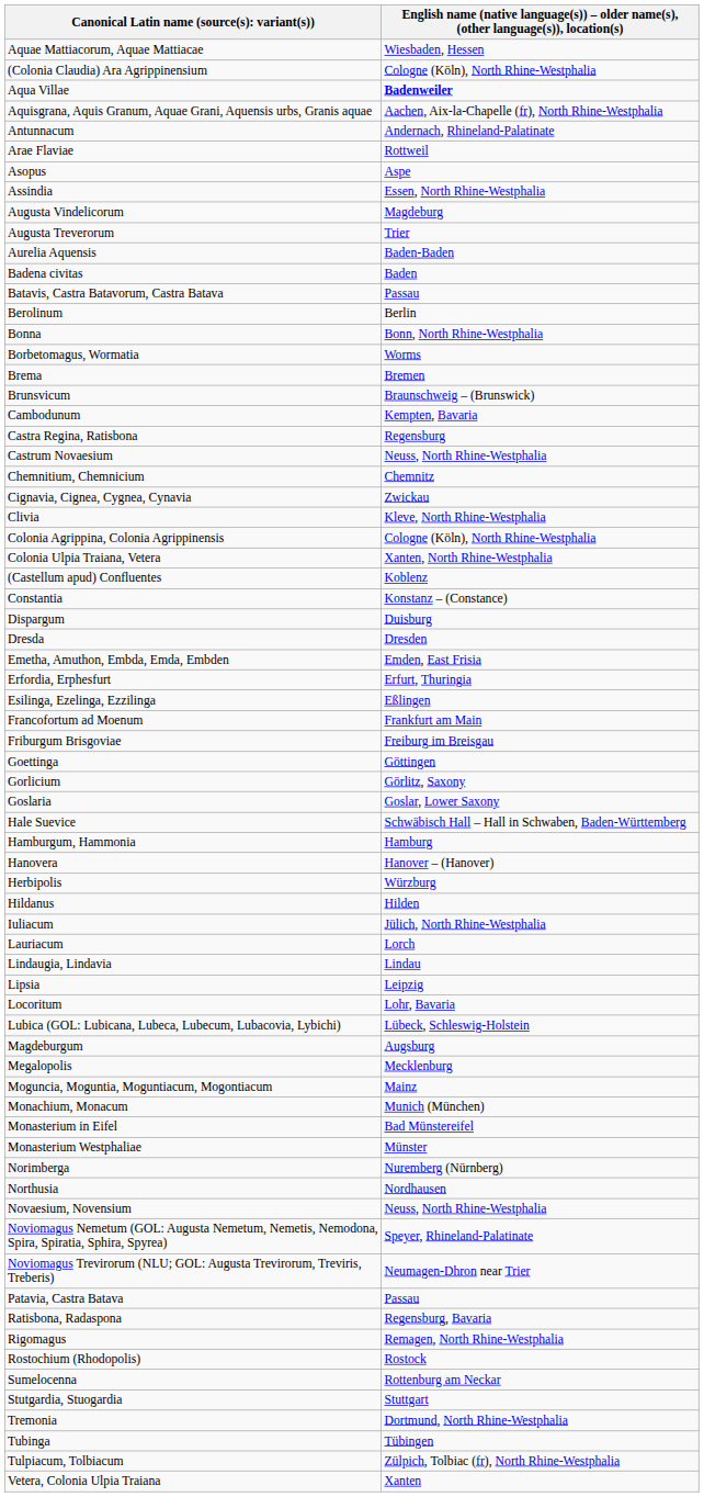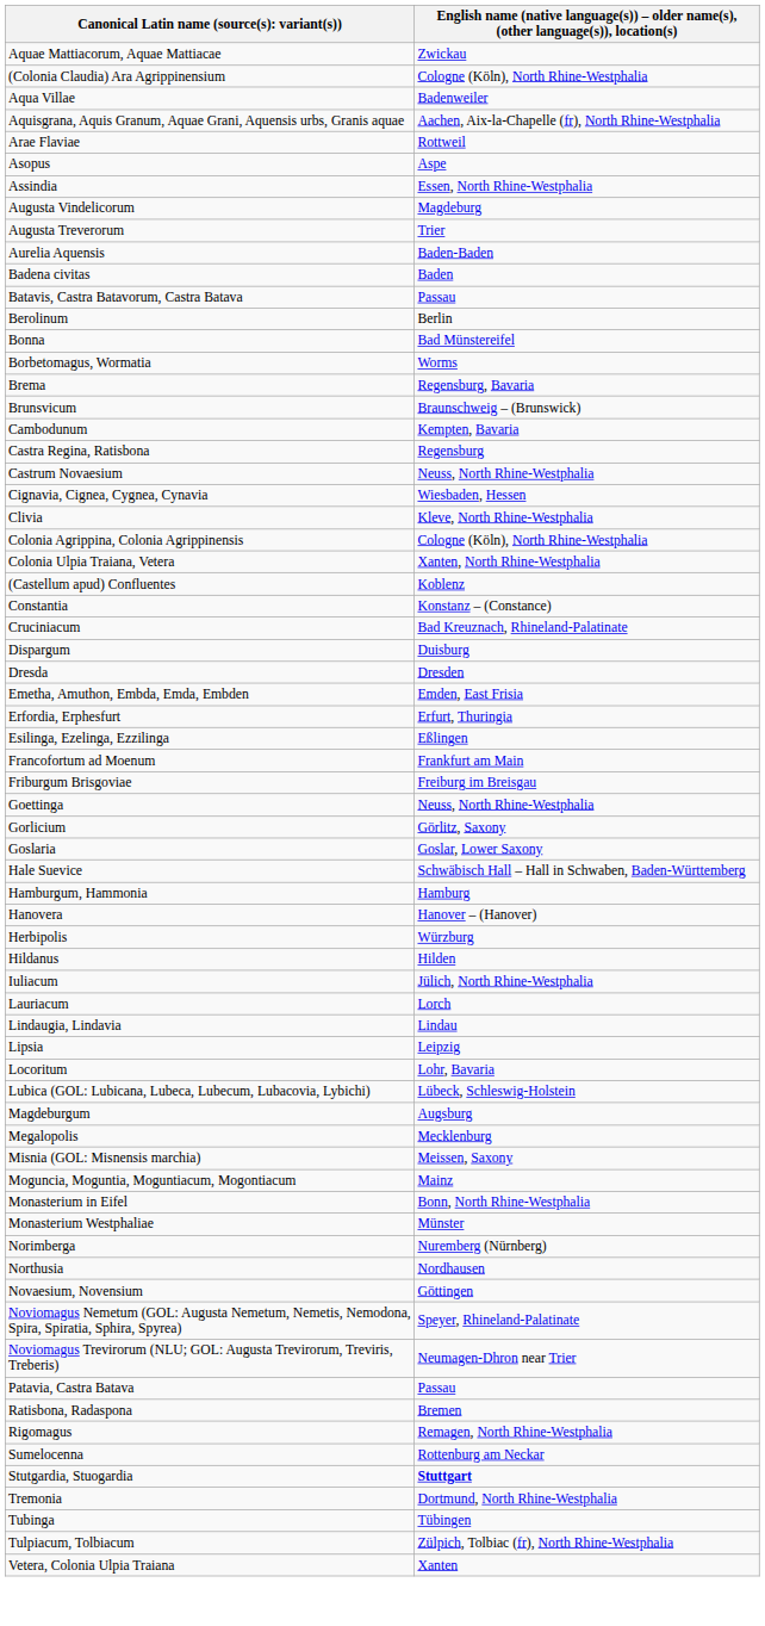 <table class="wikitable sortable">
 <tr>
 <th>Canonical Latin name (source(s): variant(s))</th>
 <th>English name (native language(s)) – older name(s), (other language(s)), location(s)</th>
 </tr>
 <tr>
 <td>Aquae Mattiacorum, Aquae Mattiacae</td>
-<td><a href='#'>Wiesbaden</a>, <a href='#'>Hessen</a></td>
+<td><a href='#'>Zwickau</a></td>
 </tr>
 <tr>
 <td>(Colonia Claudia) Ara Agrippinensium</td>
 <td><a href='#'>Cologne</a> (Köln), <a href='#'>North Rhine-Westphalia</a></td>
 </tr>
 <tr>
 <td>Aqua Villae</td>
-<td><strong><a href='#'>Badenweiler</a></strong></td>
+<td><a href='#'>Badenweiler</a></td>
 </tr>
 <tr>
 <td>Aquisgrana, Aquis Granum, Aquae Grani, Aquensis urbs, Granis aquae</td>
 <td><a href='#'>Aachen</a>, Aix-la-Chapelle (<a href='#'>fr</a>), <a href='#'>North Rhine-Westphalia</a></td>
-</tr>
-<tr>
-<td>Antunnacum</td>
-<td><a href='#'>Andernach</a>, <a href='#'>Rhineland-Palatinate</a></td>
 </tr>
 <tr>
 <td>Arae Flaviae</td>
 <td><a href='#'>Rottweil</a></td>
 </tr>
 <tr>
 <td>Asopus</td>
 <td><a href='#'>Aspe</a></td>
 </tr>
 <tr>
 <td>Assindia</td>
 <td><a href='#'>Essen</a>, <a href='#'>North Rhine-Westphalia</a></td>
 </tr>
 <tr>
 <td>Augusta Vindelicorum</td>
 <td><a href='#'>Magdeburg</a></td>
 </tr>
 <tr>
 <td>Augusta Treverorum</td>
 <td><a href='#'>Trier</a></td>
 </tr>
 <tr>
 <td>Aurelia Aquensis</td>
 <td><a href='#'>Baden-Baden</a></td>
 </tr>
 <tr>
 <td>Badena civitas</td>
 <td><a href='#'>Baden</a></td>
 </tr>
 <tr>
 <td>Batavis, Castra Batavorum, Castra Batava</td>
 <td><a href='#'>Passau</a></td>
 </tr>
 <tr>
 <td>Berolinum</td>
 <td>Berlin</td>
 </tr>
 <tr>
 <td>Bonna</td>
-<td><a href='#'>Bonn</a>, <a href='#'>North Rhine-Westphalia</a></td>
+<td><a href='#'>Bad Münstereifel</a></td>
 </tr>
 <tr>
 <td>Borbetomagus, Wormatia</td>
 <td><a href='#'>Worms</a></td>
 </tr>
 <tr>
 <td>Brema</td>
-<td><a href='#'>Bremen</a></td>
+<td><a href='#'>Regensburg</a>, <a href='#'>Bavaria</a></td>
 </tr>
 <tr>
 <td>Brunsvicum</td>
 <td><a href='#'>Braunschweig</a> – (Brunswick)</td>
 </tr>
 <tr>
 <td>Cambodunum</td>
 <td><a href='#'>Kempten</a>, <a href='#'>Bavaria</a></td>
 </tr>
 <tr>
 <td>Castra Regina, Ratisbona</td>
 <td><a href='#'>Regensburg</a></td>
 </tr>
 <tr>
 <td>Castrum Novaesium</td>
 <td><a href='#'>Neuss</a>, <a href='#'>North Rhine-Westphalia</a></td>
 </tr>
 <tr>
-<td>Chemnitium, Chemnicium</td>
-<td><a href='#'>Chemnitz</a></td>
-</tr>
-<tr>
 <td>Cignavia, Cignea, Cygnea, Cynavia</td>
-<td><a href='#'>Zwickau</a></td>
+<td><a href='#'>Wiesbaden</a>, <a href='#'>Hessen</a></td>
 </tr>
 <tr>
 <td>Clivia</td>
 <td><a href='#'>Kleve</a>, <a href='#'>North Rhine-Westphalia</a></td>
 </tr>
 <tr>
 <td>Colonia Agrippina, Colonia Agrippinensis</td>
 <td><a href='#'>Cologne</a> (Köln), <a href='#'>North Rhine-Westphalia</a></td>
 </tr>
 <tr>
 <td>Colonia Ulpia Traiana, Vetera</td>
 <td><a href='#'>Xanten</a>, <a href='#'>North Rhine-Westphalia</a></td>
 </tr>
 <tr>
 <td>(Castellum apud) Confluentes</td>
 <td><a href='#'>Koblenz</a></td>
 </tr>
 <tr>
 <td>Constantia</td>
 <td><a href='#'>Konstanz</a> – (Constance)</td>
+</tr>
+<tr>
+<td>Cruciniacum</td>
+<td><a href='#'>Bad Kreuznach</a>, <a href='#'>Rhineland-Palatinate</a></td>
 </tr>
 <tr>
 <td>Dispargum</td>
 <td><a href='#'>Duisburg</a></td>
 </tr>
 <tr>
 <td>Dresda</td>
 <td><a href='#'>Dresden</a></td>
 </tr>
 <tr>
 <td>Emetha, Amuthon, Embda, Emda, Embden</td>
 <td><a href='#'>Emden</a>, <a href='#'>East Frisia</a></td>
 </tr>
 <tr>
 <td>Erfordia, Erphesfurt</td>
 <td><a href='#'>Erfurt</a>, <a href='#'>Thuringia</a></td>
 </tr>
 <tr>
 <td>Esilinga, Ezelinga, Ezzilinga</td>
 <td><a href='#'>Eßlingen</a></td>
 </tr>
 <tr>
 <td>Francofortum ad Moenum</td>
 <td><a href='#'>Frankfurt am Main</a></td>
 </tr>
 <tr>
 <td>Friburgum Brisgoviae</td>
 <td><a href='#'>Freiburg im Breisgau</a></td>
 </tr>
 <tr>
 <td>Goettinga</td>
-<td><a href='#'>Göttingen</a></td>
+<td><a href='#'>Neuss</a>, <a href='#'>North Rhine-Westphalia</a></td>
 </tr>
 <tr>
 <td>Gorlicium</td>
 <td><a href='#'>Görlitz</a>, <a href='#'>Saxony</a></td>
 </tr>
 <tr>
 <td>Goslaria</td>
 <td><a href='#'>Goslar</a>, <a href='#'>Lower Saxony</a></td>
 </tr>
 <tr>
 <td>Hale Suevice</td>
 <td><a href='#'>Schwäbisch Hall</a> – Hall in Schwaben, <a href='#'>Baden-Württemberg</a></td>
 </tr>
 <tr>
 <td>Hamburgum, Hammonia</td>
 <td><a href='#'>Hamburg</a></td>
 </tr>
 <tr>
 <td>Hanovera</td>
 <td><a href='#'>Hanover</a> – (Hanover)</td>
 </tr>
 <tr>
 <td>Herbipolis</td>
 <td><a href='#'>Würzburg</a></td>
 </tr>
 <tr>
 <td>Hildanus</td>
 <td><a href='#'>Hilden</a></td>
 </tr>
 <tr>
 <td>Iuliacum</td>
 <td><a href='#'>Jülich</a>, <a href='#'>North Rhine-Westphalia</a></td>
 </tr>
 <tr>
 <td>Lauriacum</td>
 <td><a href='#'>Lorch</a></td>
 </tr>
 <tr>
 <td>Lindaugia, Lindavia</td>
 <td><a href='#'>Lindau</a></td>
 </tr>
 <tr>
 <td>Lipsia</td>
 <td><a href='#'>Leipzig</a></td>
 </tr>
 <tr>
 <td>Locoritum</td>
 <td><a href='#'>Lohr</a>, <a href='#'>Bavaria</a></td>
 </tr>
 <tr>
 <td>Lubica (GOL: Lubicana, Lubeca, Lubecum, Lubacovia, Lybichi)</td>
 <td><a href='#'>Lübeck</a>, <a href='#'>Schleswig-Holstein</a></td>
 </tr>
 <tr>
 <td>Magdeburgum</td>
 <td><a href='#'>Augsburg</a></td>
 </tr>
 <tr>
 <td>Megalopolis</td>
 <td><a href='#'>Mecklenburg</a></td>
 </tr>
 <tr>
+<td>Misnia (GOL: Misnensis marchia)</td>
+<td><a href='#'>Meissen</a>, <a href='#'>Saxony</a></td>
+</tr>
+<tr>
 <td>Moguncia, Moguntia, Moguntiacum, Mogontiacum</td>
 <td><a href='#'>Mainz</a></td>
 </tr>
 <tr>
-<td>Monachium, Monacum</td>
-<td><a href='#'>Munich</a> (München)</td>
-</tr>
-<tr>
 <td>Monasterium in Eifel</td>
-<td><a href='#'>Bad Münstereifel</a></td>
+<td><a href='#'>Bonn</a>, <a href='#'>North Rhine-Westphalia</a></td>
 </tr>
 <tr>
 <td>Monasterium Westphaliae</td>
 <td><a href='#'>Münster</a></td>
 </tr>
 <tr>
 <td>Norimberga</td>
 <td><a href='#'>Nuremberg</a> (Nürnberg)</td>
 </tr>
 <tr>
 <td>Northusia</td>
 <td><a href='#'>Nordhausen</a></td>
 </tr>
 <tr>
 <td>Novaesium, Novensium</td>
-<td><a href='#'>Neuss</a>, <a href='#'>North Rhine-Westphalia</a></td>
+<td><a href='#'>Göttingen</a></td>
 </tr>
 <tr>
 <td><a href='#'>Noviomagus</a> Nemetum (GOL: Augusta Nemetum, Nemetis, Nemodona, Spira, Spiratia, Sphira, Spyrea)</td>
 <td><a href='#'>Speyer</a>, <a href='#'>Rhineland-Palatinate</a></td>
 </tr>
 <tr>
 <td><a href='#'>Noviomagus</a> Trevirorum (NLU; GOL: Augusta Trevirorum, Treviris, Treberis)</td>
 <td><a href='#'>Neumagen-Dhron</a> near <a href='#'>Trier</a></td>
 </tr>
 <tr>
 <td>Patavia, Castra Batava</td>
 <td><a href='#'>Passau</a></td>
 </tr>
 <tr>
 <td>Ratisbona, Radaspona</td>
-<td><a href='#'>Regensburg</a>, <a href='#'>Bavaria</a></td>
+<td><a href='#'>Bremen</a></td>
 </tr>
 <tr>
 <td>Rigomagus</td>
 <td><a href='#'>Remagen</a>, <a href='#'>North Rhine-Westphalia</a></td>
-</tr>
-<tr>
-<td>Rostochium (Rhodopolis)</td>
-<td><a href='#'>Rostock</a></td>
 </tr>
 <tr>
 <td>Sumelocenna</td>
 <td><a href='#'>Rottenburg am Neckar</a></td>
 </tr>
 <tr>
 <td>Stutgardia, Stuogardia</td>
-<td><a href='#'>Stuttgart</a></td>
+<td><strong><a href='#'>Stuttgart</a></strong></td>
 </tr>
 <tr>
 <td>Tremonia</td>
 <td><a href='#'>Dortmund</a>, <a href='#'>North Rhine-Westphalia</a></td>
 </tr>
 <tr>
 <td>Tubinga</td>
 <td><a href='#'>Tübingen</a></td>
 </tr>
 <tr>
 <td>Tulpiacum, Tolbiacum</td>
 <td><a href='#'>Zülpich</a>, Tolbiac (<a href='#'>fr</a>), <a href='#'>North Rhine-Westphalia</a></td>
 </tr>
 <tr>
 <td>Vetera, Colonia Ulpia Traiana</td>
 <td><a href='#'>Xanten</a></td>
 </tr>
 </table>
